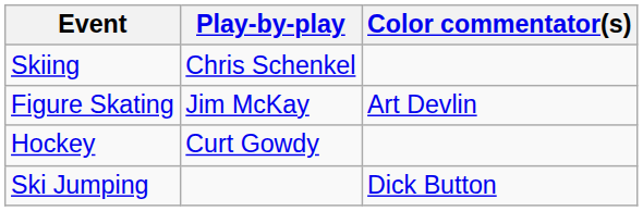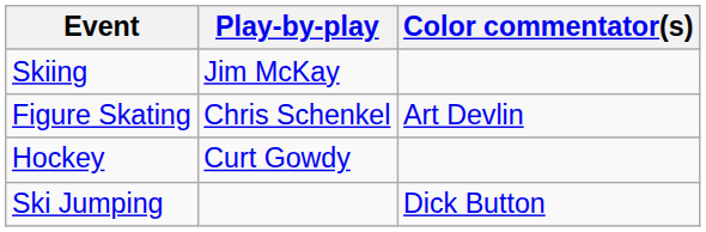 <table class="wikitable">
 <tr>
 <th>Event</th>
 <th><a href='#'>Play-by-play</a></th>
 <th><a href='#'>Color commentator</a>(s)</th>
 </tr>
 <tr>
 <td><a href='#'>Skiing</a></td>
-<td><a href='#'>Chris Schenkel</a></td>
+<td><a href='#'>Jim McKay</a></td>
 </tr>
 <tr>
 <td><a href='#'>Figure Skating</a></td>
-<td><a href='#'>Jim McKay</a></td>
+<td><a href='#'>Chris Schenkel</a></td>
 <td><a href='#'>Art Devlin</a></td>
 </tr>
 <tr>
 <td><a href='#'>Hockey</a></td>
 <td><a href='#'>Curt Gowdy</a></td>
 </tr>
 <tr>
 <td><a href='#'>Ski Jumping</a></td>
 <td></td>
 <td><a href='#'>Dick Button</a></td>
 </tr>
 </table>
